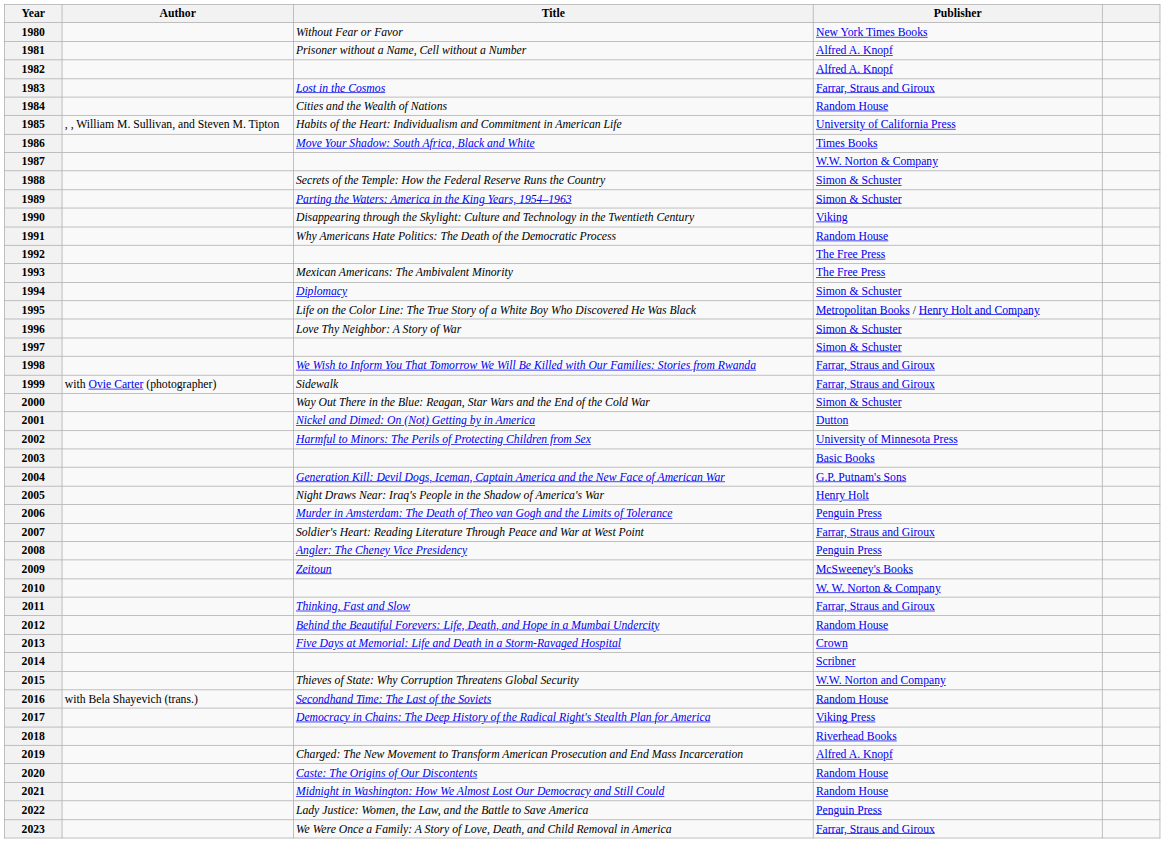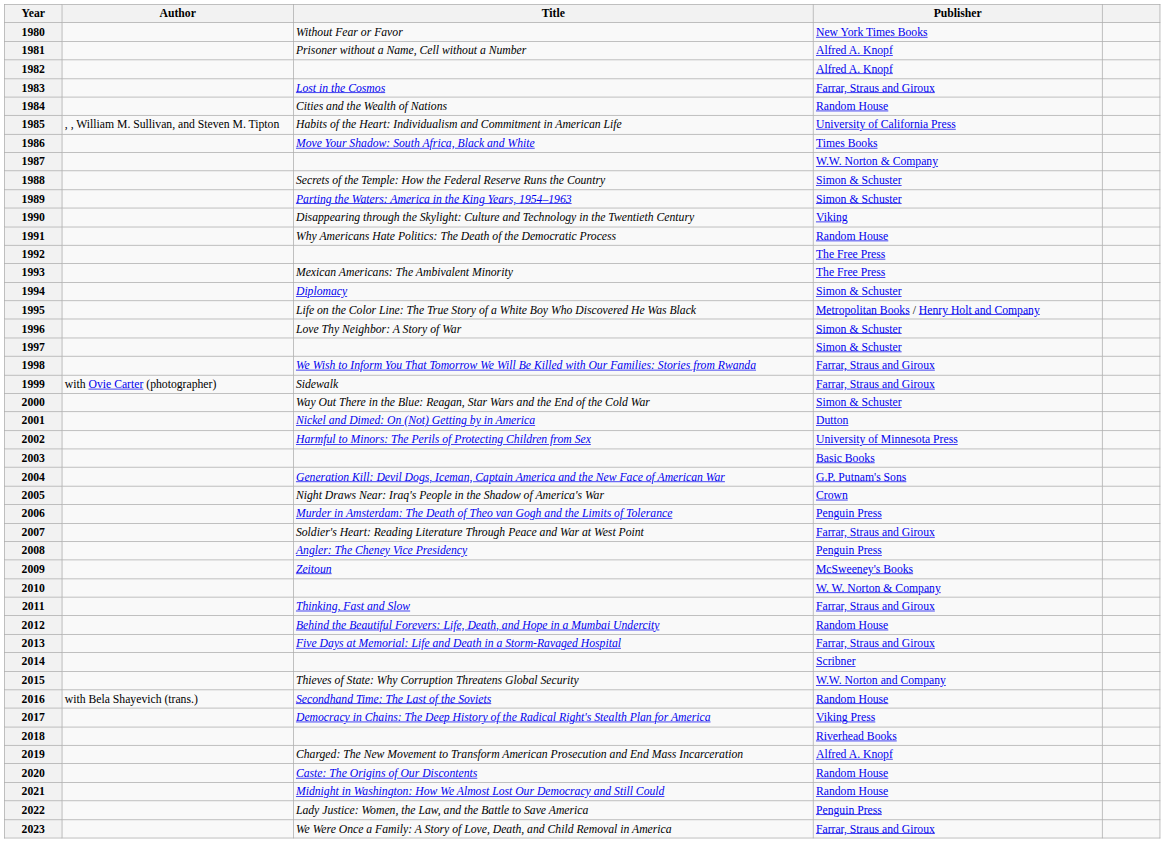 <table class="wikitable sortable mw-collapsible" style="width:100%">
 <tr>
 <th scope="col" width="5%">Year</th>
 <th scope="col" width="20%">Author</th>
 <th scope="col" width="45%">Title</th>
 <th scope="col" width="25%">Publisher</th>
 <th scope="col" width="5%"></th>
 </tr>
 <tr>
 <th>1980</th>
 <td></td>
 <td><em>Without Fear or Favor</em></td>
 <td><a href='#'>New York Times Books</a></td>
 <td></td>
 </tr>
 <tr>
 <th>1981</th>
 <td></td>
 <td><em>Prisoner without a Name, Cell without a Number</em></td>
 <td><a href='#'>Alfred A. Knopf</a></td>
 <td></td>
 </tr>
 <tr>
 <th>1982</th>
 <td></td>
 <td></td>
 <td><a href='#'>Alfred A. Knopf</a></td>
 <td></td>
 </tr>
 <tr>
 <th>1983</th>
 <td></td>
 <td><em><a href='#'>Lost in the Cosmos</a></em></td>
 <td><a href='#'>Farrar, Straus and Giroux</a></td>
 <td></td>
 </tr>
 <tr>
 <th>1984</th>
 <td></td>
 <td><em>Cities and the Wealth of Nations</em></td>
 <td><a href='#'>Random House</a></td>
 <td></td>
 </tr>
 <tr>
 <th>1985</th>
 <td>, , William M. Sullivan,  and Steven M. Tipton</td>
 <td><em>Habits of the Heart: Individualism and Commitment in American Life</em></td>
 <td><a href='#'>University of California Press</a></td>
 <td></td>
 </tr>
 <tr>
 <th>1986</th>
 <td></td>
 <td><em><a href='#'>Move Your Shadow: South Africa, Black and White</a></em></td>
 <td><a href='#'>Times Books</a></td>
 <td></td>
 </tr>
 <tr>
 <th>1987</th>
 <td></td>
 <td></td>
 <td><a href='#'>W.W. Norton & Company</a></td>
 <td></td>
 </tr>
 <tr>
 <th>1988</th>
 <td></td>
 <td><em>Secrets of the Temple: How the Federal Reserve Runs the Country</em></td>
 <td><a href='#'>Simon & Schuster</a></td>
 <td></td>
 </tr>
 <tr>
 <th>1989</th>
 <td></td>
 <td><em><a href='#'>Parting the Waters: America in the King Years, 1954–1963</a></em></td>
 <td><a href='#'>Simon & Schuster</a></td>
 <td></td>
 </tr>
 <tr>
 <th>1990</th>
 <td></td>
 <td><em>Disappearing through the Skylight: Culture and Technology in the Twentieth Century</em></td>
 <td><a href='#'>Viking</a></td>
 <td></td>
 </tr>
 <tr>
 <th>1991</th>
 <td></td>
 <td><em>Why Americans Hate Politics: The Death of the Democratic Process</em></td>
 <td><a href='#'>Random House</a></td>
 <td></td>
 </tr>
 <tr>
 <th>1992</th>
 <td></td>
 <td></td>
 <td><a href='#'>The Free Press</a></td>
 <td></td>
 </tr>
 <tr>
 <th>1993</th>
 <td></td>
 <td><em>Mexican Americans: The Ambivalent Minority</em></td>
 <td><a href='#'>The Free Press</a></td>
 <td></td>
 </tr>
 <tr>
 <th>1994</th>
 <td></td>
 <td><em><a href='#'>Diplomacy</a></em></td>
 <td><a href='#'>Simon & Schuster</a></td>
 <td></td>
 </tr>
 <tr>
 <th>1995</th>
 <td></td>
 <td><em>Life on the Color Line: The True Story of a White Boy Who Discovered He Was Black</em></td>
 <td><a href='#'>Metropolitan Books</a> / <a href='#'>Henry Holt and Company</a></td>
 <td></td>
 </tr>
 <tr>
 <th>1996</th>
 <td></td>
 <td><em>Love Thy Neighbor: A Story of War</em></td>
 <td><a href='#'>Simon & Schuster</a></td>
 <td></td>
 </tr>
 <tr>
 <th>1997</th>
 <td></td>
 <td></td>
 <td><a href='#'>Simon & Schuster</a></td>
 <td></td>
 </tr>
 <tr>
 <th>1998</th>
 <td></td>
 <td><em><a href='#'>We Wish to Inform You That Tomorrow We Will Be Killed with Our Families: Stories from Rwanda</a></em></td>
 <td><a href='#'>Farrar, Straus and Giroux</a></td>
 <td></td>
 </tr>
 <tr>
 <th>1999</th>
 <td> with <a href='#'>Ovie Carter</a> (photographer)</td>
 <td><em>Sidewalk</em></td>
 <td><a href='#'>Farrar, Straus and Giroux</a></td>
 <td></td>
 </tr>
 <tr>
 <th>2000</th>
 <td></td>
 <td><em>Way Out There in the Blue: Reagan, Star Wars and the End of the Cold War</em></td>
 <td><a href='#'>Simon & Schuster</a></td>
 <td></td>
 </tr>
 <tr>
 <th>2001</th>
 <td></td>
 <td><em><a href='#'>Nickel and Dimed: On (Not) Getting by in America</a></em></td>
 <td><a href='#'>Dutton</a></td>
 <td></td>
 </tr>
 <tr>
 <th>2002</th>
 <td></td>
 <td><em><a href='#'>Harmful to Minors: The Perils of Protecting Children from Sex</a></em></td>
 <td><a href='#'>University of Minnesota Press</a></td>
 <td></td>
 </tr>
 <tr>
 <th>2003</th>
 <td></td>
 <td></td>
 <td><a href='#'>Basic Books</a></td>
 <td></td>
 </tr>
 <tr>
 <th>2004</th>
 <td></td>
 <td><em><a href='#'>Generation Kill: Devil Dogs, Iceman, Captain America and the New Face of American War</a></em></td>
 <td><a href='#'>G.P. Putnam's Sons</a></td>
 <td></td>
 </tr>
 <tr>
 <th>2005</th>
 <td></td>
 <td><em>Night Draws Near: Iraq's People in the Shadow of America's War</em></td>
-<td><a href='#'>Henry Holt</a></td>
+<td><a href='#'>Crown</a></td>
 <td></td>
 </tr>
 <tr>
 <th>2006</th>
 <td></td>
 <td><em><a href='#'>Murder in Amsterdam: The Death of Theo van Gogh and the Limits of Tolerance</a></em></td>
 <td><a href='#'>Penguin Press</a></td>
 <td></td>
 </tr>
 <tr>
 <th>2007</th>
 <td></td>
 <td><em>Soldier's Heart: Reading Literature Through Peace and War at West Point</em></td>
 <td><a href='#'>Farrar, Straus and Giroux</a></td>
 <td></td>
 </tr>
 <tr>
 <th>2008</th>
 <td></td>
 <td><em><a href='#'>Angler: The Cheney Vice Presidency</a></em></td>
 <td><a href='#'>Penguin Press</a></td>
 <td></td>
 </tr>
 <tr>
 <th>2009</th>
 <td></td>
 <td><em><a href='#'>Zeitoun</a></em></td>
 <td><a href='#'>McSweeney's Books</a></td>
 <td></td>
 </tr>
 <tr>
 <th>2010</th>
 <td></td>
 <td></td>
 <td><a href='#'>W. W. Norton & Company</a></td>
 <td></td>
 </tr>
 <tr>
 <th>2011</th>
 <td></td>
 <td><em><a href='#'>Thinking, Fast and Slow</a></em></td>
 <td><a href='#'>Farrar, Straus and Giroux</a></td>
 <td></td>
 </tr>
 <tr>
 <th>2012</th>
 <td></td>
 <td><em><a href='#'>Behind the Beautiful Forevers: Life, Death, and Hope in a Mumbai Undercity</a></em></td>
 <td><a href='#'>Random House</a></td>
 <td></td>
 </tr>
 <tr>
 <th>2013</th>
 <td></td>
 <td><em><a href='#'>Five Days at Memorial: Life and Death in a Storm-Ravaged Hospital</a></em></td>
-<td><a href='#'>Crown</a></td>
+<td><a href='#'>Farrar, Straus and Giroux</a></td>
 <td></td>
 </tr>
 <tr>
 <th>2014</th>
 <td></td>
 <td></td>
 <td><a href='#'>Scribner</a></td>
 <td></td>
 </tr>
 <tr>
 <th>2015</th>
 <td></td>
 <td><em>Thieves of State: Why Corruption Threatens Global Security</em></td>
 <td><a href='#'>W.W. Norton and Company</a></td>
 <td></td>
 </tr>
 <tr>
 <th>2016</th>
 <td> with Bela Shayevich (trans.)</td>
 <td><em><a href='#'>Secondhand Time: The Last of the Soviets</a></em></td>
 <td><a href='#'>Random House</a></td>
 <td></td>
 </tr>
 <tr>
 <th>2017</th>
 <td></td>
 <td><em><a href='#'>Democracy in Chains: The Deep History of the Radical Right's Stealth Plan for America</a></em></td>
 <td><a href='#'>Viking Press</a></td>
 <td></td>
 </tr>
 <tr>
 <th>2018</th>
 <td></td>
 <td></td>
 <td><a href='#'>Riverhead Books</a></td>
 <td></td>
 </tr>
 <tr>
 <th>2019</th>
 <td></td>
 <td><em>Charged: The New Movement to Transform American Prosecution and End Mass Incarceration</em></td>
 <td><a href='#'>Alfred A. Knopf</a></td>
 <td></td>
 </tr>
 <tr>
 <th>2020</th>
 <td></td>
 <td><em><a href='#'>Caste: The Origins of Our Discontents</a></em></td>
 <td><a href='#'>Random House</a></td>
 <td></td>
 </tr>
 <tr>
 <th>2021</th>
 <td></td>
 <td><em><a href='#'>Midnight in Washington: How We Almost Lost Our Democracy and Still Could</a></em></td>
 <td><a href='#'>Random House</a></td>
 <td></td>
 </tr>
 <tr>
 <th>2022</th>
 <td></td>
 <td><em>Lady Justice: Women, the Law, and the Battle to Save America</em></td>
 <td><a href='#'>Penguin Press</a></td>
 <td></td>
 </tr>
 <tr>
 <th>2023</th>
 <td></td>
 <td><em>We Were Once a Family: A Story of Love, Death, and Child Removal in America</em></td>
 <td><a href='#'>Farrar, Straus and Giroux</a></td>
 <td></td>
 </tr>
 </table>
